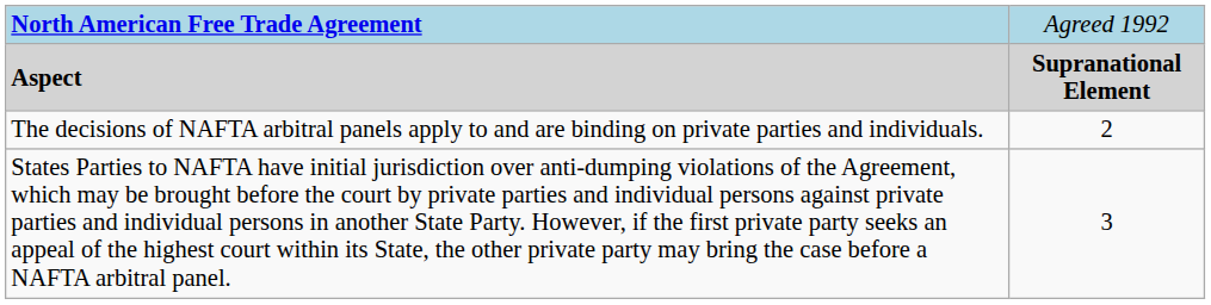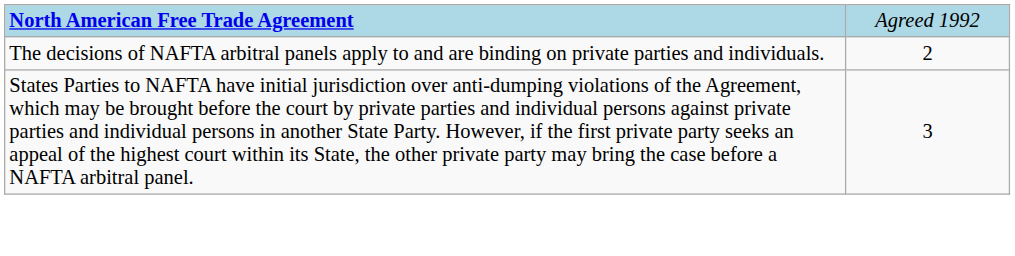 <table class="wikitable">
 <tr>
 <td style="background:lightblue"  align="left" width="650px"><strong><a href='#'>North American Free Trade Agreement</a></strong></td>
 <td style="background:lightblue"  align="center" width="120px"><em>Agreed 1992</em></td>
-</tr>
-<tr>
-<td style="background:lightgrey"><strong>Aspect</strong></td>
-<td style="background:lightgrey" align="center" width="120px"><strong>Supranational Element</strong></td>
 </tr>
 <tr>
 <td>The decisions of NAFTA arbitral panels apply to and are binding on private parties and individuals.</td>
 <td align="center" width="120px">2</td>
 </tr>
 <tr>
 <td>States Parties to NAFTA have initial jurisdiction over anti-dumping violations of the Agreement, which may be brought before the court by private parties and individual persons against private parties and individual persons in another State Party.  However, if the first private party seeks an appeal of the highest court within its State, the other private party may bring the case before a NAFTA arbitral panel.</td>
 <td align="center" width="120px">3</td>
 </tr>
 </table>
